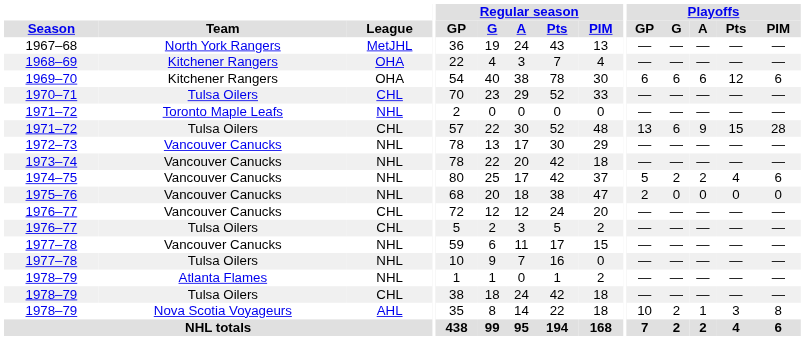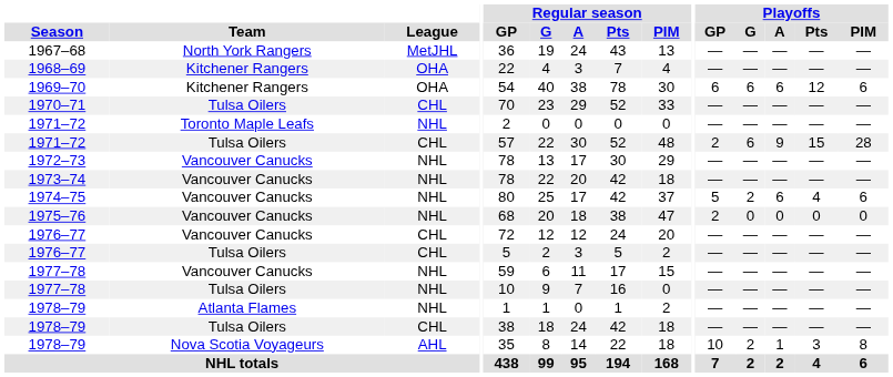 <table border="0" cellpadding="1" cellspacing="0" style="text-align:center; width:60em">
 <tr bgcolor="#e0e0e0">
 <th colspan="3" bgcolor="#ffffff"></th>
 <th rowspan="100" bgcolor="#ffffff"></th>
 <th colspan="5"><a href='#'>Regular season</a></th>
 <th rowspan="100" bgcolor="#ffffff"></th>
 <th colspan="5"><a href='#'>Playoffs</a></th>
 </tr>
 <tr bgcolor="#e0e0e0">
 <th><a href='#'>Season</a></th>
 <th>Team</th>
 <th>League</th>
 <th>GP</th>
 <th><a href='#'>G</a></th>
 <th><a href='#'>A</a></th>
 <th><a href='#'>Pts</a></th>
 <th><a href='#'>PIM</a></th>
 <th>GP</th>
 <th>G</th>
 <th>A</th>
 <th>Pts</th>
 <th>PIM</th>
 </tr>
 <tr>
 <td>1967–68</td>
 <td><a href='#'>North York Rangers</a></td>
 <td><a href='#'>MetJHL</a></td>
 <td>36</td>
 <td>19</td>
 <td>24</td>
 <td>43</td>
 <td>13</td>
 <td>—</td>
 <td>—</td>
 <td>—</td>
 <td>—</td>
 <td>—</td>
 </tr>
 <tr bgcolor="#f0f0f0">
 <td><a href='#'>1968–69</a></td>
 <td><a href='#'>Kitchener Rangers</a></td>
 <td><a href='#'>OHA</a></td>
 <td>22</td>
 <td>4</td>
 <td>3</td>
 <td>7</td>
 <td>4</td>
 <td>—</td>
 <td>—</td>
 <td>—</td>
 <td>—</td>
 <td>—</td>
 </tr>
 <tr>
 <td><a href='#'>1969–70</a></td>
 <td>Kitchener Rangers</td>
 <td>OHA</td>
 <td>54</td>
 <td>40</td>
 <td>38</td>
 <td>78</td>
 <td>30</td>
 <td>6</td>
 <td>6</td>
 <td>6</td>
 <td>12</td>
 <td>6</td>
 </tr>
 <tr bgcolor="#f0f0f0">
 <td><a href='#'>1970–71</a></td>
 <td><a href='#'>Tulsa Oilers</a></td>
 <td><a href='#'>CHL</a></td>
 <td>70</td>
 <td>23</td>
 <td>29</td>
 <td>52</td>
 <td>33</td>
 <td>—</td>
 <td>—</td>
 <td>—</td>
 <td>—</td>
 <td>—</td>
 </tr>
 <tr>
 <td><a href='#'>1971–72</a></td>
 <td><a href='#'>Toronto Maple Leafs</a></td>
 <td><a href='#'>NHL</a></td>
 <td>2</td>
 <td>0</td>
 <td>0</td>
 <td>0</td>
 <td>0</td>
 <td>—</td>
 <td>—</td>
 <td>—</td>
 <td>—</td>
 <td>—</td>
 </tr>
 <tr bgcolor="#f0f0f0">
 <td><a href='#'>1971–72</a></td>
 <td>Tulsa Oilers</td>
 <td>CHL</td>
 <td>57</td>
 <td>22</td>
 <td>30</td>
 <td>52</td>
 <td>48</td>
-<td>13</td>
+<td>2</td>
 <td>6</td>
 <td>9</td>
 <td>15</td>
 <td>28</td>
 </tr>
 <tr>
 <td><a href='#'>1972–73</a></td>
 <td><a href='#'>Vancouver Canucks</a></td>
 <td>NHL</td>
 <td>78</td>
 <td>13</td>
 <td>17</td>
 <td>30</td>
 <td>29</td>
 <td>—</td>
 <td>—</td>
 <td>—</td>
 <td>—</td>
 <td>—</td>
 </tr>
 <tr bgcolor="#f0f0f0">
 <td><a href='#'>1973–74</a></td>
 <td>Vancouver Canucks</td>
 <td>NHL</td>
 <td>78</td>
 <td>22</td>
 <td>20</td>
 <td>42</td>
 <td>18</td>
 <td>—</td>
 <td>—</td>
 <td>—</td>
 <td>—</td>
 <td>—</td>
 </tr>
 <tr>
 <td><a href='#'>1974–75</a></td>
 <td>Vancouver Canucks</td>
 <td>NHL</td>
 <td>80</td>
 <td>25</td>
 <td>17</td>
 <td>42</td>
 <td>37</td>
 <td>5</td>
 <td>2</td>
-<td>2</td>
+<td>6</td>
 <td>4</td>
 <td>6</td>
 </tr>
 <tr bgcolor="#f0f0f0">
 <td><a href='#'>1975–76</a></td>
 <td>Vancouver Canucks</td>
 <td>NHL</td>
 <td>68</td>
 <td>20</td>
 <td>18</td>
 <td>38</td>
 <td>47</td>
 <td>2</td>
 <td>0</td>
 <td>0</td>
 <td>0</td>
 <td>0</td>
 </tr>
 <tr>
 <td><a href='#'>1976–77</a></td>
 <td>Vancouver Canucks</td>
 <td>CHL</td>
 <td>72</td>
 <td>12</td>
 <td>12</td>
 <td>24</td>
 <td>20</td>
 <td>—</td>
 <td>—</td>
 <td>—</td>
 <td>—</td>
 <td>—</td>
 </tr>
 <tr bgcolor="#f0f0f0">
 <td><a href='#'>1976–77</a></td>
 <td>Tulsa Oilers</td>
 <td>CHL</td>
 <td>5</td>
 <td>2</td>
 <td>3</td>
 <td>5</td>
 <td>2</td>
 <td>—</td>
 <td>—</td>
 <td>—</td>
 <td>—</td>
 <td>—</td>
 </tr>
 <tr>
 <td><a href='#'>1977–78</a></td>
 <td>Vancouver Canucks</td>
 <td>NHL</td>
 <td>59</td>
 <td>6</td>
 <td>11</td>
 <td>17</td>
 <td>15</td>
 <td>—</td>
 <td>—</td>
 <td>—</td>
 <td>—</td>
 <td>—</td>
 </tr>
 <tr bgcolor="#f0f0f0">
 <td><a href='#'>1977–78</a></td>
 <td>Tulsa Oilers</td>
 <td>NHL</td>
 <td>10</td>
 <td>9</td>
 <td>7</td>
 <td>16</td>
 <td>0</td>
 <td>—</td>
 <td>—</td>
 <td>—</td>
 <td>—</td>
 <td>—</td>
 </tr>
 <tr>
 <td><a href='#'>1978–79</a></td>
 <td><a href='#'>Atlanta Flames</a></td>
 <td>NHL</td>
 <td>1</td>
 <td>1</td>
 <td>0</td>
 <td>1</td>
 <td>2</td>
 <td>—</td>
 <td>—</td>
 <td>—</td>
 <td>—</td>
 <td>—</td>
 </tr>
 <tr bgcolor="#f0f0f0">
 <td><a href='#'>1978–79</a></td>
 <td>Tulsa Oilers</td>
 <td>CHL</td>
 <td>38</td>
 <td>18</td>
 <td>24</td>
 <td>42</td>
 <td>18</td>
 <td>—</td>
 <td>—</td>
 <td>—</td>
 <td>—</td>
 <td>—</td>
 </tr>
 <tr>
 <td><a href='#'>1978–79</a></td>
 <td><a href='#'>Nova Scotia Voyageurs</a></td>
 <td><a href='#'>AHL</a></td>
 <td>35</td>
 <td>8</td>
 <td>14</td>
 <td>22</td>
 <td>18</td>
 <td>10</td>
 <td>2</td>
 <td>1</td>
 <td>3</td>
 <td>8</td>
 </tr>
 <tr bgcolor="#e0e0e0">
 <th colspan="3">NHL totals</th>
 <th>438</th>
 <th>99</th>
 <th>95</th>
 <th>194</th>
 <th>168</th>
 <th>7</th>
 <th>2</th>
 <th>2</th>
 <th>4</th>
 <th>6</th>
 </tr>
 </table>
